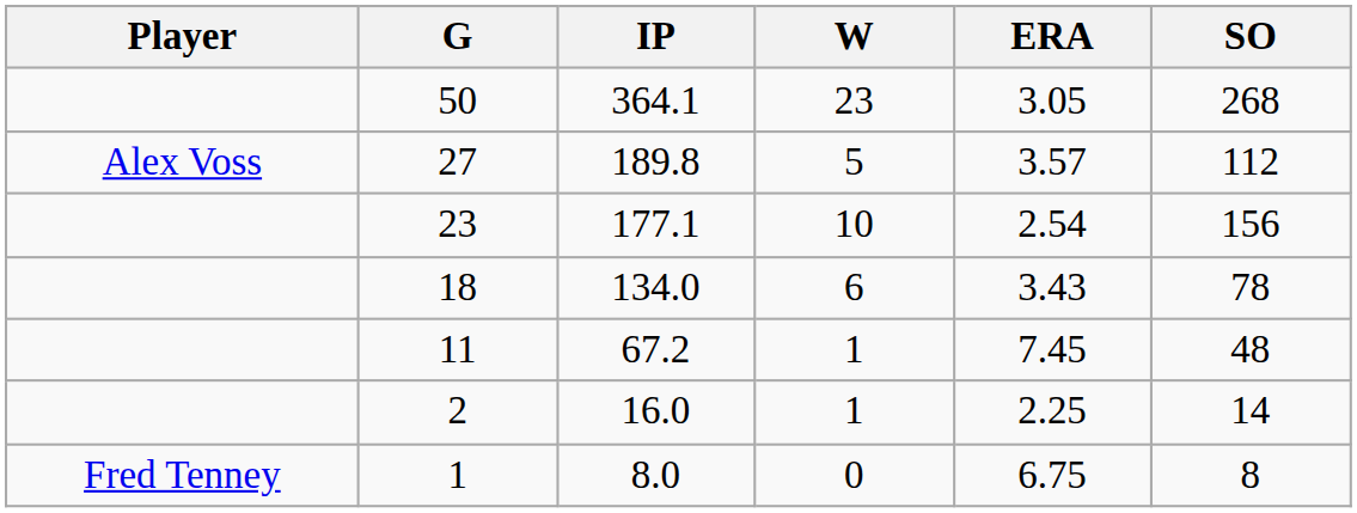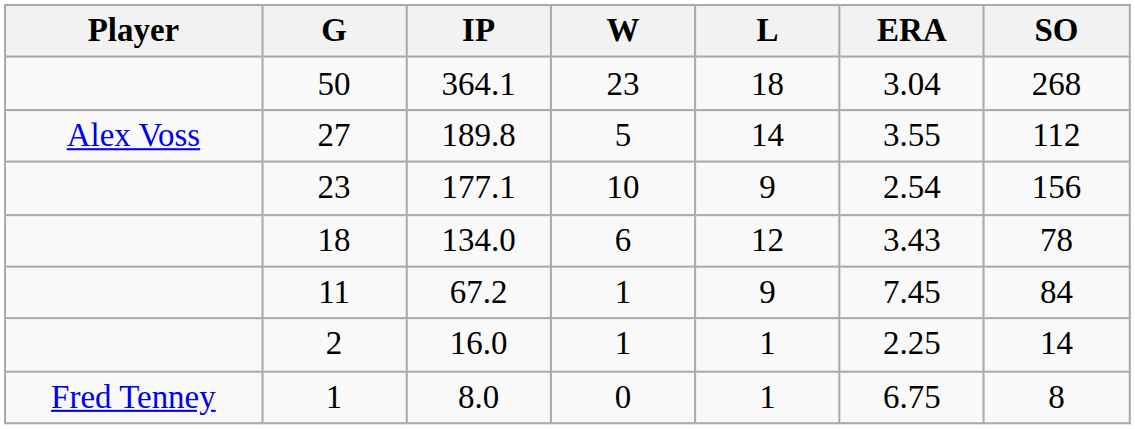 <table class="wikitable sortable">
 <tr>
 <th bgcolor="#DDDDFF" width="16%">Player</th>
 <th bgcolor="#DDDDFF" width="9%">G</th>
 <th bgcolor="#DDDDFF" width="9%">IP</th>
 <th bgcolor="#DDDDFF" width="9%">W</th>
+<th bgcolor="#DDDDFF" width="9%">L</th>
 <th bgcolor="#DDDDFF" width="9%">ERA</th>
 <th bgcolor="#DDDDFF" width="9%">SO</th>
 </tr>
 <tr align="center">
 <td></td>
 <td>50</td>
 <td>364.1</td>
 <td>23</td>
-<td>3.05</td>
+<td>18</td>
+<td>3.04</td>
 <td>268</td>
 </tr>
 <tr align="center">
 <td><a href='#'>Alex Voss</a></td>
 <td>27</td>
 <td>189.8</td>
 <td>5</td>
-<td>3.57</td>
+<td>14</td>
+<td>3.55</td>
 <td>112</td>
 </tr>
 <tr align=center>
 <td></td>
 <td>23</td>
 <td>177.1</td>
 <td>10</td>
+<td>9</td>
 <td>2.54</td>
 <td>156</td>
 </tr>
 <tr align="center">
 <td></td>
 <td>18</td>
 <td>134.0</td>
 <td>6</td>
+<td>12</td>
 <td>3.43</td>
 <td>78</td>
 </tr>
 <tr align="center">
 <td></td>
 <td>11</td>
 <td>67.2</td>
 <td>1</td>
+<td>9</td>
 <td>7.45</td>
-<td>48</td>
+<td>84</td>
 </tr>
 <tr align="center">
 <td></td>
 <td>2</td>
 <td>16.0</td>
+<td>1</td>
 <td>1</td>
 <td>2.25</td>
 <td>14</td>
 </tr>
 <tr align="center">
 <td><a href='#'>Fred Tenney</a></td>
 <td>1</td>
 <td>8.0</td>
 <td>0</td>
+<td>1</td>
 <td>6.75</td>
 <td>8</td>
 </tr>
 </table>
